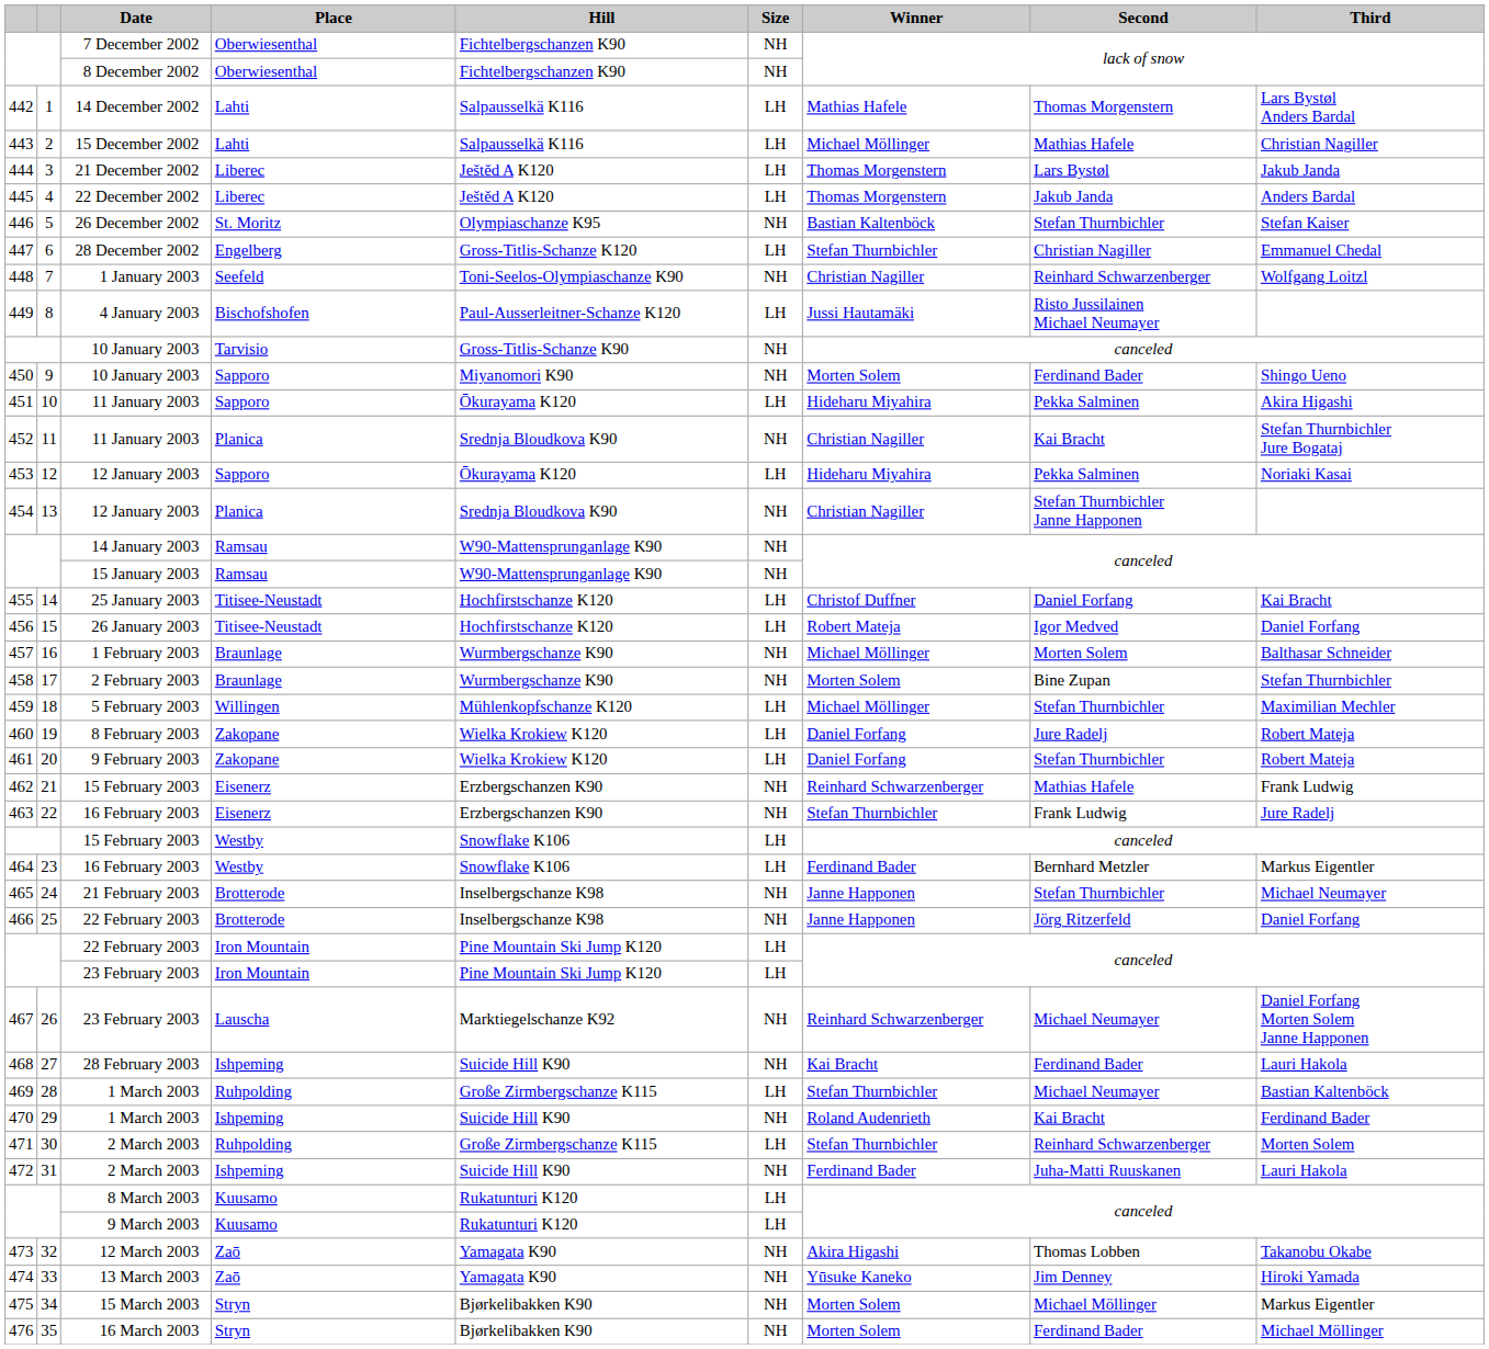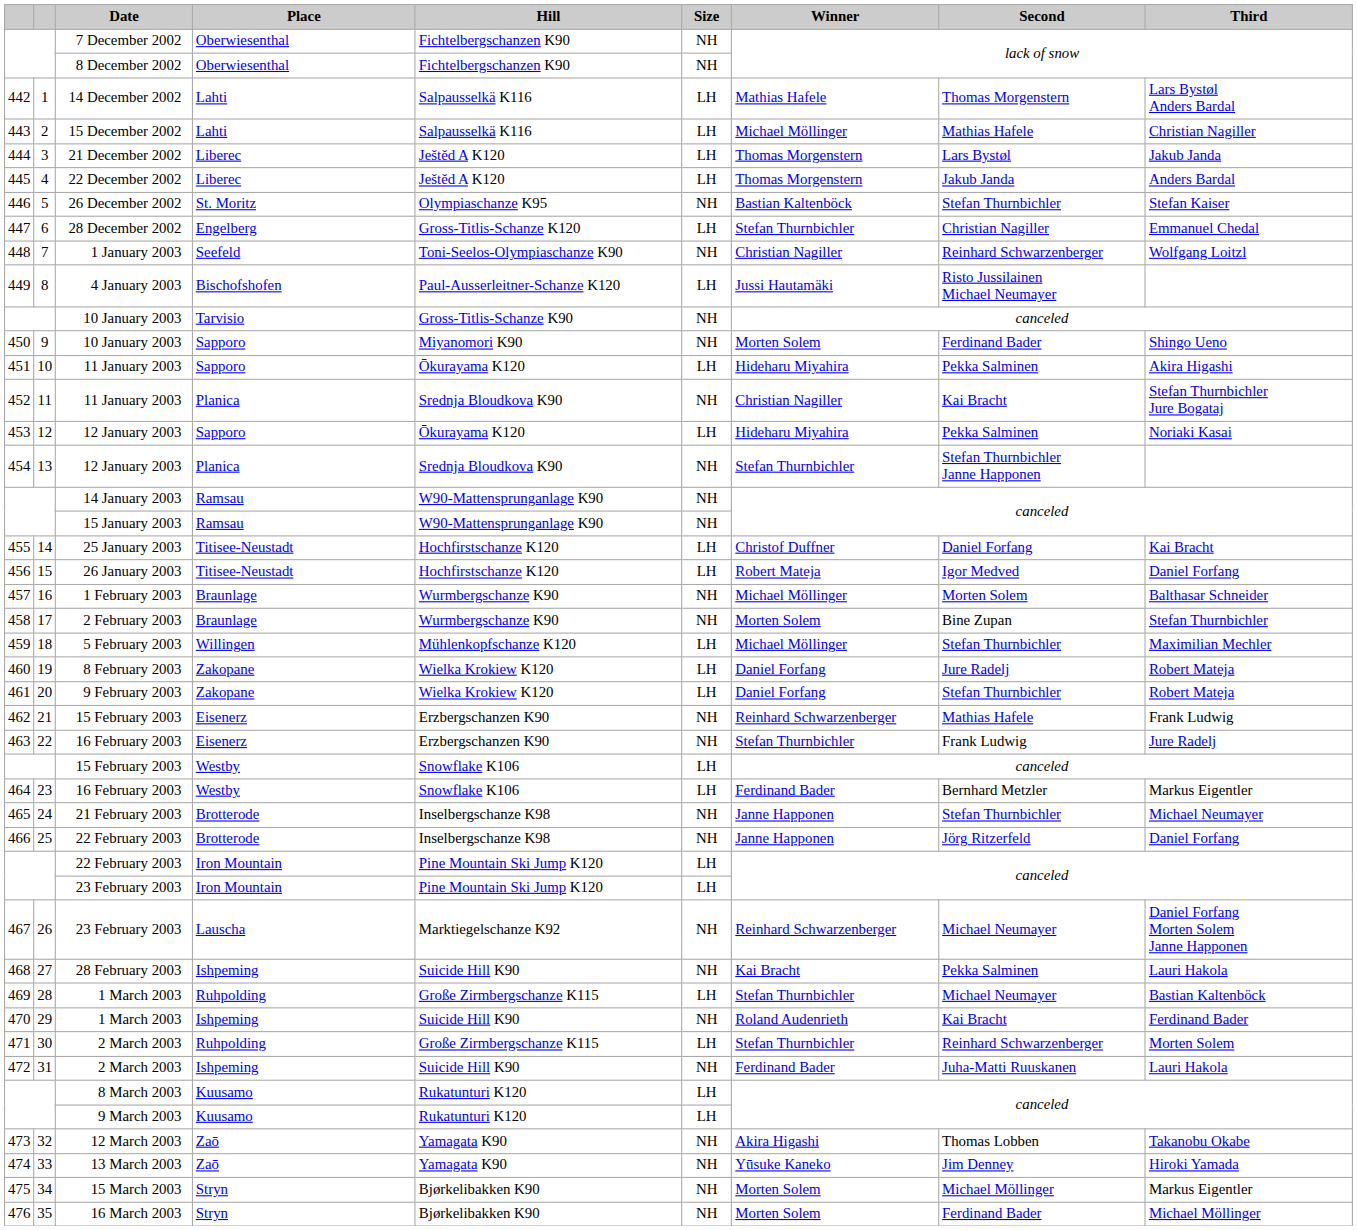 <table class="wikitable plainrowheaders" style="background:#fff; font-size:86%; line-height:16px; border:grey solid 1px; border-collapse:collapse;">
 <tr style="background:#ccc; text-align:center;">
 <th scope="col" style="background:#ccc; width=20 px;"></th>
 <th scope="col" style="background:#ccc; width=30 px;"></th>
 <th scope="col" style="background:#ccc; width:120px;">Date</th>
 <th scope="col" style="background:#ccc; width:200px;">Place</th>
 <th scope="col" style="background:#ccc; width:240px;">Hill</th>
 <th scope="col" style="background:#ccc; width:40px;">Size</th>
 <th scope="col" style="background:#ccc; width:185px;">Winner</th>
 <th scope="col" style="background:#ccc; width:185px;">Second</th>
 <th scope="col" style="background:#ccc; width:185px;">Third</th>
 </tr>
 <tr>
 <td colspan=2 rowspan=2></td>
 <td align=right>7 December 2002  </td>
 <td> <a href='#'>Oberwiesenthal</a></td>
 <td><a href='#'>Fichtelbergschanzen</a> K90</td>
 <td align=center>NH</td>
 <td align=center colspan=3 rowspan=2><em>lack of snow</em></td>
 </tr>
 <tr>
 <td align=right>8 December 2002  </td>
 <td> <a href='#'>Oberwiesenthal</a></td>
 <td><a href='#'>Fichtelbergschanzen</a> K90</td>
 <td align=center>NH</td>
 </tr>
 <tr>
 <td align=center>442</td>
 <td align=center>1</td>
 <td align=right>14 December 2002  </td>
 <td> <a href='#'>Lahti</a></td>
 <td><a href='#'>Salpausselkä</a> K116</td>
 <td align=center>LH</td>
 <td> <a href='#'>Mathias Hafele</a></td>
 <td> <a href='#'>Thomas Morgenstern</a></td>
 <td> <a href='#'>Lars Bystøl</a><br> <a href='#'>Anders Bardal</a></td>
 </tr>
 <tr>
 <td align=center>443</td>
 <td align=center>2</td>
 <td align=right>15 December 2002  </td>
 <td> <a href='#'>Lahti</a></td>
 <td><a href='#'>Salpausselkä</a> K116</td>
 <td align=center>LH</td>
 <td> <a href='#'>Michael Möllinger</a></td>
 <td> <a href='#'>Mathias Hafele</a></td>
 <td> <a href='#'>Christian Nagiller</a></td>
 </tr>
 <tr>
 <td align=center>444</td>
 <td align=center>3</td>
 <td align=right>21 December 2002  </td>
 <td> <a href='#'>Liberec</a></td>
 <td><a href='#'>Ještěd A</a> K120</td>
 <td align=center>LH</td>
 <td> <a href='#'>Thomas Morgenstern</a></td>
 <td> <a href='#'>Lars Bystøl</a></td>
 <td> <a href='#'>Jakub Janda</a></td>
 </tr>
 <tr>
 <td align=center>445</td>
 <td align=center>4</td>
 <td align=right>22 December 2002  </td>
 <td> <a href='#'>Liberec</a></td>
 <td><a href='#'>Ještěd A</a> K120</td>
 <td align=center>LH</td>
 <td> <a href='#'>Thomas Morgenstern</a></td>
 <td> <a href='#'>Jakub Janda</a></td>
 <td> <a href='#'>Anders Bardal</a></td>
 </tr>
 <tr>
 <td align=center>446</td>
 <td align=center>5</td>
 <td align=right>26 December 2002  </td>
 <td> <a href='#'>St. Moritz</a></td>
 <td><a href='#'>Olympiaschanze</a> K95</td>
 <td align=center>NH</td>
 <td> <a href='#'>Bastian Kaltenböck</a></td>
 <td> <a href='#'>Stefan Thurnbichler</a></td>
 <td> <a href='#'>Stefan Kaiser</a></td>
 </tr>
 <tr>
 <td align=center>447</td>
 <td align=center>6</td>
 <td align=right>28 December 2002  </td>
 <td> <a href='#'>Engelberg</a></td>
 <td><a href='#'>Gross-Titlis-Schanze</a> K120</td>
 <td align=center>LH</td>
 <td> <a href='#'>Stefan Thurnbichler</a></td>
 <td> <a href='#'>Christian Nagiller</a></td>
 <td> <a href='#'>Emmanuel Chedal</a></td>
 </tr>
 <tr>
 <td align=center>448</td>
 <td align=center>7</td>
 <td align=right>1 January 2003  </td>
 <td> <a href='#'>Seefeld</a></td>
 <td><a href='#'>Toni-Seelos-Olympiaschanze</a> K90</td>
 <td align=center>NH</td>
 <td> <a href='#'>Christian Nagiller</a></td>
 <td> <a href='#'>Reinhard Schwarzenberger</a></td>
 <td> <a href='#'>Wolfgang Loitzl</a></td>
 </tr>
 <tr>
 <td align=center>449</td>
 <td align=center>8</td>
 <td align=right>4 January 2003  </td>
 <td> <a href='#'>Bischofshofen</a></td>
 <td><a href='#'>Paul-Ausserleitner-Schanze</a> K120</td>
 <td align=center>LH</td>
 <td> <a href='#'>Jussi Hautamäki</a></td>
 <td> <a href='#'>Risto Jussilainen</a><br> <a href='#'>Michael Neumayer</a></td>
 <td></td>
 </tr>
 <tr>
 <td colspan=2></td>
 <td align=right>10 January 2003  </td>
 <td> <a href='#'>Tarvisio</a></td>
 <td><a href='#'>Gross-Titlis-Schanze</a> K90</td>
 <td align=center>NH</td>
 <td align=center colspan=3><em>canceled</em></td>
 </tr>
 <tr>
 <td align=center>450</td>
 <td align=center>9</td>
 <td align=right>10 January 2003  </td>
 <td> <a href='#'>Sapporo</a></td>
 <td><a href='#'>Miyanomori</a> K90</td>
 <td align=center>NH</td>
 <td> <a href='#'>Morten Solem</a></td>
 <td> <a href='#'>Ferdinand Bader</a></td>
 <td> <a href='#'>Shingo Ueno</a></td>
 </tr>
 <tr>
 <td align=center>451</td>
 <td align=center>10</td>
 <td align=right>11 January 2003  </td>
 <td> <a href='#'>Sapporo</a></td>
 <td><a href='#'>Ōkurayama</a> K120</td>
 <td align=center>LH</td>
 <td> <a href='#'>Hideharu Miyahira</a></td>
 <td> <a href='#'>Pekka Salminen</a></td>
 <td> <a href='#'>Akira Higashi</a></td>
 </tr>
 <tr>
 <td align=center>452</td>
 <td align=center>11</td>
 <td align=right>11 January 2003  </td>
 <td> <a href='#'>Planica</a></td>
 <td><a href='#'>Srednja Bloudkova</a> K90</td>
 <td align=center>NH</td>
 <td> <a href='#'>Christian Nagiller</a></td>
 <td> <a href='#'>Kai Bracht</a></td>
 <td> <a href='#'>Stefan Thurnbichler</a><br> <a href='#'>Jure Bogataj</a></td>
 </tr>
 <tr>
 <td align=center>453</td>
 <td align=center>12</td>
 <td align=right>12 January 2003  </td>
 <td> <a href='#'>Sapporo</a></td>
 <td><a href='#'>Ōkurayama</a> K120</td>
 <td align=center>LH</td>
 <td> <a href='#'>Hideharu Miyahira</a></td>
 <td> <a href='#'>Pekka Salminen</a></td>
 <td> <a href='#'>Noriaki Kasai</a></td>
 </tr>
 <tr>
 <td align=center>454</td>
 <td align=center>13</td>
 <td align=right>12 January 2003  </td>
 <td> <a href='#'>Planica</a></td>
 <td><a href='#'>Srednja Bloudkova</a> K90</td>
 <td align=center>NH</td>
-<td> <a href='#'>Christian Nagiller</a></td>
+<td> <a href='#'>Stefan Thurnbichler</a></td>
 <td> <a href='#'>Stefan Thurnbichler</a><br> <a href='#'>Janne Happonen</a></td>
 <td></td>
 </tr>
 <tr>
 <td colspan=2 rowspan=2></td>
 <td align=right>14 January 2003  </td>
 <td> <a href='#'>Ramsau</a></td>
 <td><a href='#'>W90-Mattensprunganlage</a> K90</td>
 <td align=center>NH</td>
 <td align=center colspan=3 rowspan=2><em>canceled</em></td>
 </tr>
 <tr>
 <td align=right>15 January 2003  </td>
 <td> <a href='#'>Ramsau</a></td>
 <td><a href='#'>W90-Mattensprunganlage</a> K90</td>
 <td align=center>NH</td>
 </tr>
 <tr>
 <td align=center>455</td>
 <td align=center>14</td>
 <td align=right>25 January 2003  </td>
 <td> <a href='#'>Titisee-Neustadt</a></td>
 <td><a href='#'>Hochfirstschanze</a> K120</td>
 <td align=center>LH</td>
 <td> <a href='#'>Christof Duffner</a></td>
 <td> <a href='#'>Daniel Forfang</a></td>
 <td> <a href='#'>Kai Bracht</a></td>
 </tr>
 <tr>
 <td align=center>456</td>
 <td align=center>15</td>
 <td align=right>26 January 2003  </td>
 <td> <a href='#'>Titisee-Neustadt</a></td>
 <td><a href='#'>Hochfirstschanze</a> K120</td>
 <td align=center>LH</td>
 <td> <a href='#'>Robert Mateja</a></td>
 <td> <a href='#'>Igor Medved</a></td>
 <td> <a href='#'>Daniel Forfang</a></td>
 </tr>
 <tr>
 <td align=center>457</td>
 <td align=center>16</td>
 <td align=right>1 February 2003  </td>
 <td> <a href='#'>Braunlage</a></td>
 <td><a href='#'>Wurmbergschanze</a> K90</td>
 <td align=center>NH</td>
 <td> <a href='#'>Michael Möllinger</a></td>
 <td> <a href='#'>Morten Solem</a></td>
 <td> <a href='#'>Balthasar Schneider</a></td>
 </tr>
 <tr>
 <td align=center>458</td>
 <td align=center>17</td>
 <td align=right>2 February 2003  </td>
 <td> <a href='#'>Braunlage</a></td>
 <td><a href='#'>Wurmbergschanze</a> K90</td>
 <td align=center>NH</td>
 <td> <a href='#'>Morten Solem</a></td>
 <td> Bine Zupan</td>
 <td> <a href='#'>Stefan Thurnbichler</a></td>
 </tr>
 <tr>
 <td align=center>459</td>
 <td align=center>18</td>
 <td align=right>5 February 2003  </td>
 <td> <a href='#'>Willingen</a></td>
 <td><a href='#'>Mühlenkopfschanze</a> K120</td>
 <td align=center>LH</td>
 <td> <a href='#'>Michael Möllinger</a></td>
 <td> <a href='#'>Stefan Thurnbichler</a></td>
 <td> <a href='#'>Maximilian Mechler</a></td>
 </tr>
 <tr>
 <td align=center>460</td>
 <td align=center>19</td>
 <td align=right>8 February 2003  </td>
 <td> <a href='#'>Zakopane</a></td>
 <td><a href='#'>Wielka Krokiew</a> K120</td>
 <td align=center>LH</td>
 <td> <a href='#'>Daniel Forfang</a></td>
 <td> <a href='#'>Jure Radelj</a></td>
 <td> <a href='#'>Robert Mateja</a></td>
 </tr>
 <tr>
 <td align=center>461</td>
 <td align=center>20</td>
 <td align=right>9 February 2003  </td>
 <td> <a href='#'>Zakopane</a></td>
 <td><a href='#'>Wielka Krokiew</a> K120</td>
 <td align=center>LH</td>
 <td> <a href='#'>Daniel Forfang</a></td>
 <td> <a href='#'>Stefan Thurnbichler</a></td>
 <td> <a href='#'>Robert Mateja</a></td>
 </tr>
 <tr>
 <td align=center>462</td>
 <td align=center>21</td>
 <td align=right>15 February 2003  </td>
 <td> <a href='#'>Eisenerz</a></td>
 <td>Erzbergschanzen K90</td>
 <td align=center>NH</td>
 <td> <a href='#'>Reinhard Schwarzenberger</a></td>
 <td> <a href='#'>Mathias Hafele</a></td>
 <td> Frank Ludwig</td>
 </tr>
 <tr>
 <td align=center>463</td>
 <td align=center>22</td>
 <td align=right>16 February 2003  </td>
 <td> <a href='#'>Eisenerz</a></td>
 <td>Erzbergschanzen K90</td>
 <td align=center>NH</td>
 <td> <a href='#'>Stefan Thurnbichler</a></td>
 <td> Frank Ludwig</td>
 <td> <a href='#'>Jure Radelj</a></td>
 </tr>
 <tr>
 <td colspan=2></td>
 <td align=right>15 February 2003  </td>
 <td> <a href='#'>Westby</a></td>
 <td><a href='#'>Snowflake</a> K106</td>
 <td align=center>LH</td>
 <td align=center colspan=3><em>canceled</em></td>
 </tr>
 <tr>
 <td align=center>464</td>
 <td align=center>23</td>
 <td align=right>16 February 2003  </td>
 <td> <a href='#'>Westby</a></td>
 <td><a href='#'>Snowflake</a> K106</td>
 <td align=center>LH</td>
 <td> <a href='#'>Ferdinand Bader</a></td>
 <td> Bernhard Metzler</td>
 <td> Markus Eigentler</td>
 </tr>
 <tr>
 <td align=center>465</td>
 <td align=center>24</td>
 <td align=right>21 February 2003  </td>
 <td> <a href='#'>Brotterode</a></td>
 <td>Inselbergschanze K98</td>
 <td align=center>NH</td>
 <td> <a href='#'>Janne Happonen</a></td>
 <td> <a href='#'>Stefan Thurnbichler</a></td>
 <td> <a href='#'>Michael Neumayer</a></td>
 </tr>
 <tr>
 <td align=center>466</td>
 <td align=center>25</td>
 <td align=right>22 February 2003  </td>
 <td> <a href='#'>Brotterode</a></td>
 <td>Inselbergschanze K98</td>
 <td align=center>NH</td>
 <td> <a href='#'>Janne Happonen</a></td>
 <td> <a href='#'>Jörg Ritzerfeld</a></td>
 <td> <a href='#'>Daniel Forfang</a></td>
 </tr>
 <tr>
 <td colspan=2 rowspan=2></td>
 <td align=right>22 February 2003  </td>
 <td> <a href='#'>Iron Mountain</a></td>
 <td><a href='#'>Pine Mountain Ski Jump</a> K120</td>
 <td align=center>LH</td>
 <td align=center colspan=3 rowspan=2><em>canceled</em></td>
 </tr>
 <tr>
 <td align=right>23 February 2003  </td>
 <td> <a href='#'>Iron Mountain</a></td>
 <td><a href='#'>Pine Mountain Ski Jump</a> K120</td>
 <td align=center>LH</td>
 </tr>
 <tr>
 <td align=center>467</td>
 <td align=center>26</td>
 <td align=right>23 February 2003  </td>
 <td> <a href='#'>Lauscha</a></td>
 <td>Marktiegelschanze K92</td>
 <td align=center>NH</td>
 <td> <a href='#'>Reinhard Schwarzenberger</a></td>
 <td> <a href='#'>Michael Neumayer</a></td>
 <td> <a href='#'>Daniel Forfang</a><br> <a href='#'>Morten Solem</a><br> <a href='#'>Janne Happonen</a></td>
 </tr>
 <tr>
 <td align=center>468</td>
 <td align=center>27</td>
 <td align=right>28 February 2003  </td>
 <td> <a href='#'>Ishpeming</a></td>
 <td><a href='#'>Suicide Hill</a> K90</td>
 <td align=center>NH</td>
 <td> <a href='#'>Kai Bracht</a></td>
-<td> <a href='#'>Ferdinand Bader</a></td>
+<td> <a href='#'>Pekka Salminen</a></td>
 <td> <a href='#'>Lauri Hakola</a></td>
 </tr>
 <tr>
 <td align=center>469</td>
 <td align=center>28</td>
 <td align=right>1 March 2003  </td>
 <td> <a href='#'>Ruhpolding</a></td>
 <td><a href='#'>Große Zirmbergschanze</a> K115</td>
 <td align=center>LH</td>
 <td> <a href='#'>Stefan Thurnbichler</a></td>
 <td> <a href='#'>Michael Neumayer</a></td>
 <td> <a href='#'>Bastian Kaltenböck</a></td>
 </tr>
 <tr>
 <td align=center>470</td>
 <td align=center>29</td>
 <td align=right>1 March 2003  </td>
 <td> <a href='#'>Ishpeming</a></td>
 <td><a href='#'>Suicide Hill</a> K90</td>
 <td align=center>NH</td>
 <td> <a href='#'>Roland Audenrieth</a></td>
 <td> <a href='#'>Kai Bracht</a></td>
 <td> <a href='#'>Ferdinand Bader</a></td>
 </tr>
 <tr>
 <td align=center>471</td>
 <td align=center>30</td>
 <td align=right>2 March 2003  </td>
 <td> <a href='#'>Ruhpolding</a></td>
 <td><a href='#'>Große Zirmbergschanze</a> K115</td>
 <td align=center>LH</td>
 <td> <a href='#'>Stefan Thurnbichler</a></td>
 <td> <a href='#'>Reinhard Schwarzenberger</a></td>
 <td> <a href='#'>Morten Solem</a></td>
 </tr>
 <tr>
 <td align=center>472</td>
 <td align=center>31</td>
 <td align=right>2 March 2003  </td>
 <td> <a href='#'>Ishpeming</a></td>
 <td><a href='#'>Suicide Hill</a> K90</td>
 <td align=center>NH</td>
 <td> <a href='#'>Ferdinand Bader</a></td>
 <td> <a href='#'>Juha-Matti Ruuskanen</a></td>
 <td> <a href='#'>Lauri Hakola</a></td>
 </tr>
 <tr>
 <td colspan=2 rowspan=2></td>
 <td align=right>8 March 2003  </td>
 <td> <a href='#'>Kuusamo</a></td>
 <td><a href='#'>Rukatunturi</a> K120</td>
 <td align=center>LH</td>
 <td align=center colspan=3 rowspan=2><em>canceled</em></td>
 </tr>
 <tr>
 <td align=right>9 March 2003  </td>
 <td> <a href='#'>Kuusamo</a></td>
 <td><a href='#'>Rukatunturi</a> K120</td>
 <td align=center>LH</td>
 </tr>
 <tr>
 <td align=center>473</td>
 <td align=center>32</td>
 <td align=right>12 March 2003  </td>
 <td> <a href='#'>Zaō</a></td>
 <td><a href='#'>Yamagata</a> K90</td>
 <td align=center>NH</td>
 <td> <a href='#'>Akira Higashi</a></td>
 <td> Thomas Lobben</td>
 <td> <a href='#'>Takanobu Okabe</a></td>
 </tr>
 <tr>
 <td align=center>474</td>
 <td align=center>33</td>
 <td align=right>13 March 2003  </td>
 <td> <a href='#'>Zaō</a></td>
 <td><a href='#'>Yamagata</a> K90</td>
 <td align=center>NH</td>
 <td> <a href='#'>Yūsuke Kaneko</a></td>
 <td> <a href='#'>Jim Denney</a></td>
 <td> <a href='#'>Hiroki Yamada</a></td>
 </tr>
 <tr>
 <td align=center>475</td>
 <td align=center>34</td>
 <td align=right>15 March 2003  </td>
 <td> <a href='#'>Stryn</a></td>
 <td>Bjørkelibakken K90</td>
 <td align=center>NH</td>
 <td> <a href='#'>Morten Solem</a></td>
 <td> <a href='#'>Michael Möllinger</a></td>
 <td> Markus Eigentler</td>
 </tr>
 <tr>
 <td align=center>476</td>
 <td align=center>35</td>
 <td align=right>16 March 2003  </td>
 <td> <a href='#'>Stryn</a></td>
 <td>Bjørkelibakken K90</td>
 <td align=center>NH</td>
 <td> <a href='#'>Morten Solem</a></td>
 <td> <a href='#'>Ferdinand Bader</a></td>
 <td> <a href='#'>Michael Möllinger</a></td>
 </tr>
 </table>
